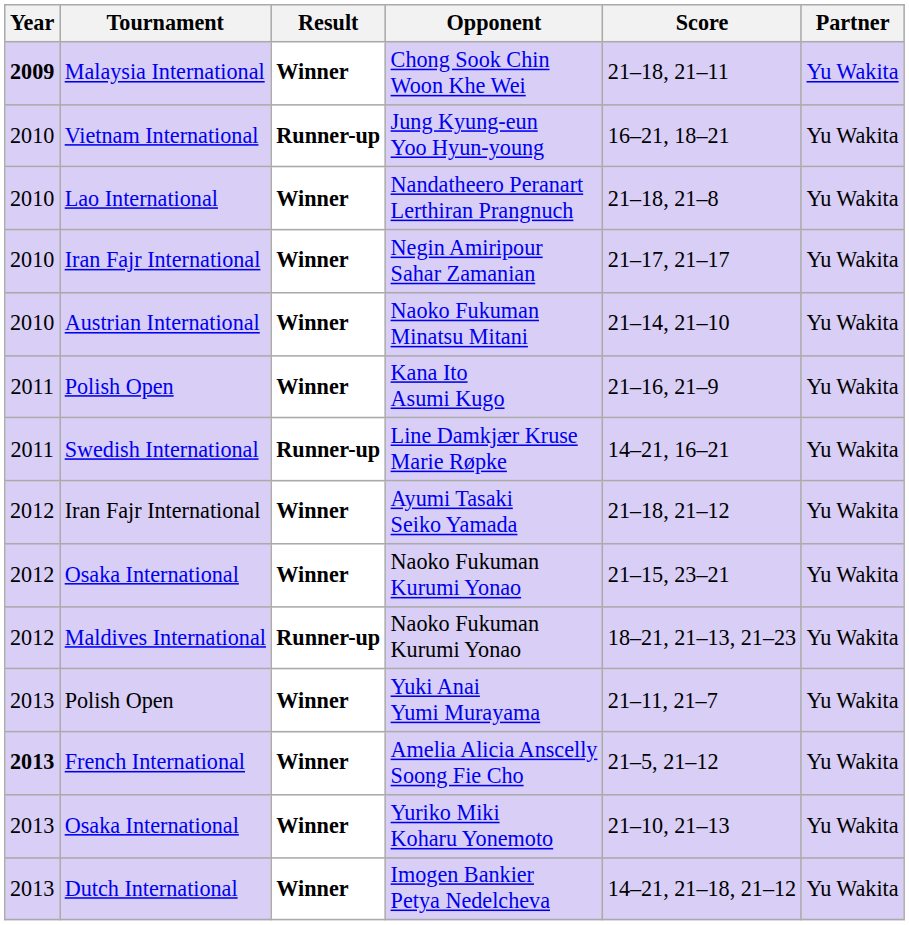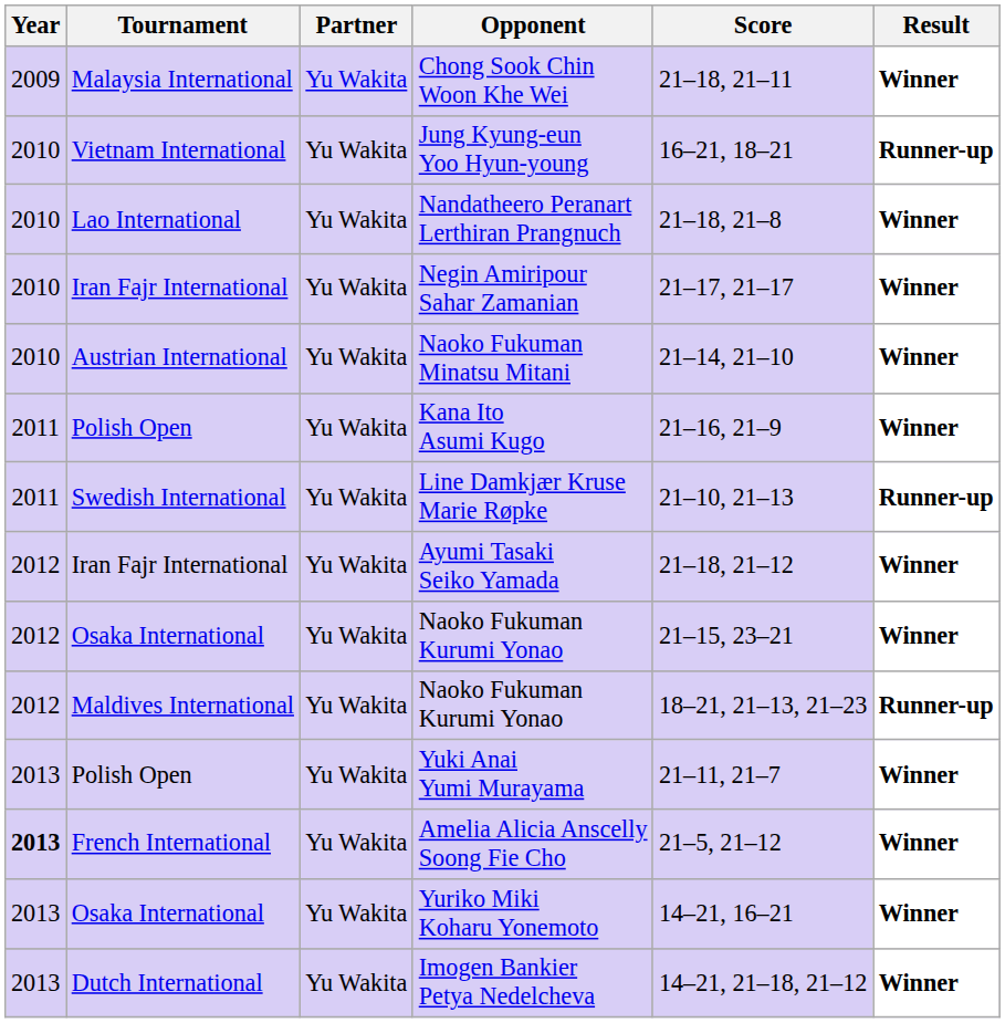 <table class="sortable wikitable" style="font-size: 90%;">
 <tr>
 <th>Year</th>
 <th>Tournament</th>
-<th>Result</th>
+<th>Partner</th>
 <th>Opponent</th>
 <th>Score</th>
-<th>Partner</th>
+<th>Result</th>
 </tr>
 <tr style="background:#D8CEF6">
-<td align="center"><strong>2009</strong></td>
+<td align="center">2009</td>
 <td align="left"><a href='#'>Malaysia International</a></td>
-<td style="text-align:left; background:white"> <strong>Winner</strong></td>
+<td align="left"> <a href='#'>Yu Wakita</a></td>
 <td align="left"> <a href='#'>Chong Sook Chin</a><br> <a href='#'>Woon Khe Wei</a></td>
 <td align="left">21–18, 21–11</td>
-<td align="left"> <a href='#'>Yu Wakita</a></td>
+<td style="text-align:left; background:white"> <strong>Winner</strong></td>
 </tr>
 <tr style="background:#D8CEF6">
 <td align="center">2010</td>
 <td align="left"><a href='#'>Vietnam International</a></td>
-<td style="text-align:left; background:white"> <strong>Runner-up</strong></td>
+<td align="left"> Yu Wakita</td>
 <td align="left"> <a href='#'>Jung Kyung-eun</a><br> <a href='#'>Yoo Hyun-young</a></td>
 <td align="left">16–21, 18–21</td>
-<td align="left"> Yu Wakita</td>
+<td style="text-align:left; background:white"> <strong>Runner-up</strong></td>
 </tr>
 <tr style="background:#D8CEF6">
 <td align="center">2010</td>
 <td align="left"><a href='#'>Lao International</a></td>
-<td style="text-align:left; background:white"> <strong>Winner</strong></td>
+<td align="left"> Yu Wakita</td>
 <td align="left"> <a href='#'>Nandatheero Peranart</a><br> <a href='#'>Lerthiran Prangnuch</a></td>
 <td align="left">21–18, 21–8</td>
-<td align="left"> Yu Wakita</td>
+<td style="text-align:left; background:white"> <strong>Winner</strong></td>
 </tr>
 <tr style="background:#D8CEF6">
 <td align="center">2010</td>
 <td align="left"><a href='#'>Iran Fajr International</a></td>
-<td style="text-align:left; background:white"> <strong>Winner</strong></td>
+<td align="left"> Yu Wakita</td>
 <td align="left"> <a href='#'>Negin Amiripour</a><br> <a href='#'>Sahar Zamanian</a></td>
 <td align="left">21–17, 21–17</td>
-<td align="left"> Yu Wakita</td>
+<td style="text-align:left; background:white"> <strong>Winner</strong></td>
 </tr>
 <tr style="background:#D8CEF6">
 <td align="center">2010</td>
 <td align="left"><a href='#'>Austrian International</a></td>
-<td style="text-align:left; background:white"> <strong>Winner</strong></td>
+<td align="left"> Yu Wakita</td>
 <td align="left"> <a href='#'>Naoko Fukuman</a><br> <a href='#'>Minatsu Mitani</a></td>
 <td align="left">21–14, 21–10</td>
-<td align="left"> Yu Wakita</td>
+<td style="text-align:left; background:white"> <strong>Winner</strong></td>
 </tr>
 <tr style="background:#D8CEF6">
 <td align="center">2011</td>
 <td align="left"><a href='#'>Polish Open</a></td>
-<td style="text-align:left; background:white"> <strong>Winner</strong></td>
+<td align="left"> Yu Wakita</td>
 <td align="left"> <a href='#'>Kana Ito</a><br> <a href='#'>Asumi Kugo</a></td>
 <td align="left">21–16, 21–9</td>
-<td align="left"> Yu Wakita</td>
+<td style="text-align:left; background:white"> <strong>Winner</strong></td>
 </tr>
 <tr style="background:#D8CEF6">
 <td align="center">2011</td>
 <td align="left"><a href='#'>Swedish International</a></td>
+<td align="left"> Yu Wakita</td>
+<td align="left"> <a href='#'>Line Damkjær Kruse</a><br> <a href='#'>Marie Røpke</a></td>
+<td align="left">21–10, 21–13</td>
 <td style="text-align:left; background:white"> <strong>Runner-up</strong></td>
-<td align="left"> <a href='#'>Line Damkjær Kruse</a><br> <a href='#'>Marie Røpke</a></td>
-<td align="left">14–21, 16–21</td>
-<td align="left"> Yu Wakita</td>
 </tr>
 <tr style="background:#D8CEF6">
 <td align="center">2012</td>
 <td align="left">Iran Fajr International</td>
-<td style="text-align:left; background:white"> <strong>Winner</strong></td>
+<td align="left"> Yu Wakita</td>
 <td align="left"> <a href='#'>Ayumi Tasaki</a><br> <a href='#'>Seiko Yamada</a></td>
 <td align="left">21–18, 21–12</td>
-<td align="left"> Yu Wakita</td>
+<td style="text-align:left; background:white"> <strong>Winner</strong></td>
 </tr>
 <tr style="background:#D8CEF6">
 <td align="center">2012</td>
 <td align="left"><a href='#'>Osaka International</a></td>
-<td style="text-align:left; background:white"> <strong>Winner</strong></td>
+<td align="left"> Yu Wakita</td>
 <td align="left"> Naoko Fukuman<br> <a href='#'>Kurumi Yonao</a></td>
 <td align="left">21–15, 23–21</td>
-<td align="left"> Yu Wakita</td>
+<td style="text-align:left; background:white"> <strong>Winner</strong></td>
 </tr>
 <tr style="background:#D8CEF6">
 <td align="center">2012</td>
 <td align="left"><a href='#'>Maldives International</a></td>
-<td style="text-align:left; background:white"> <strong>Runner-up</strong></td>
+<td align="left"> Yu Wakita</td>
 <td align="left"> Naoko Fukuman<br> Kurumi Yonao</td>
 <td align="left">18–21, 21–13, 21–23</td>
-<td align="left"> Yu Wakita</td>
+<td style="text-align:left; background:white"> <strong>Runner-up</strong></td>
 </tr>
 <tr style="background:#D8CEF6">
 <td align="center">2013</td>
 <td align="left">Polish Open</td>
-<td style="text-align:left; background:white"> <strong>Winner</strong></td>
+<td align="left"> Yu Wakita</td>
 <td align="left"> <a href='#'>Yuki Anai</a><br> <a href='#'>Yumi Murayama</a></td>
 <td align="left">21–11, 21–7</td>
-<td align="left"> Yu Wakita</td>
+<td style="text-align:left; background:white"> <strong>Winner</strong></td>
 </tr>
 <tr style="background:#D8CEF6">
 <td align="center"><strong>2013</strong></td>
 <td align="left"><a href='#'>French International</a></td>
-<td style="text-align:left; background:white"> <strong>Winner</strong></td>
+<td align="left"> Yu Wakita</td>
 <td align="left"> <a href='#'>Amelia Alicia Anscelly</a><br> <a href='#'>Soong Fie Cho</a></td>
 <td align="left">21–5, 21–12</td>
-<td align="left"> Yu Wakita</td>
+<td style="text-align:left; background:white"> <strong>Winner</strong></td>
 </tr>
 <tr style="background:#D8CEF6">
 <td align="center">2013</td>
 <td align="left"><a href='#'>Osaka International</a></td>
+<td align="left"> Yu Wakita</td>
+<td align="left"> <a href='#'>Yuriko Miki</a><br> <a href='#'>Koharu Yonemoto</a></td>
+<td align="left">14–21, 16–21</td>
 <td style="text-align:left; background:white"> <strong>Winner</strong></td>
-<td align="left"> <a href='#'>Yuriko Miki</a><br> <a href='#'>Koharu Yonemoto</a></td>
-<td align="left">21–10, 21–13</td>
-<td align="left"> Yu Wakita</td>
 </tr>
 <tr style="background:#D8CEF6">
 <td align="center">2013</td>
 <td align="left"><a href='#'>Dutch International</a></td>
-<td style="text-align:left; background:white"> <strong>Winner</strong></td>
+<td align="left"> Yu Wakita</td>
 <td align="left"> <a href='#'>Imogen Bankier</a><br> <a href='#'>Petya Nedelcheva</a></td>
 <td align="left">14–21, 21–18, 21–12</td>
-<td align="left"> Yu Wakita</td>
+<td style="text-align:left; background:white"> <strong>Winner</strong></td>
 </tr>
 </table>
